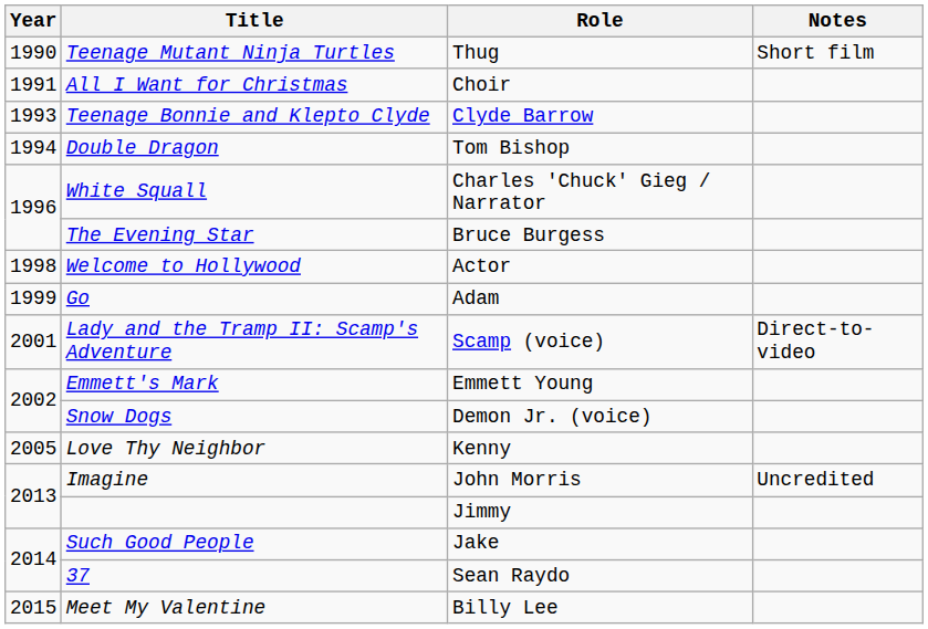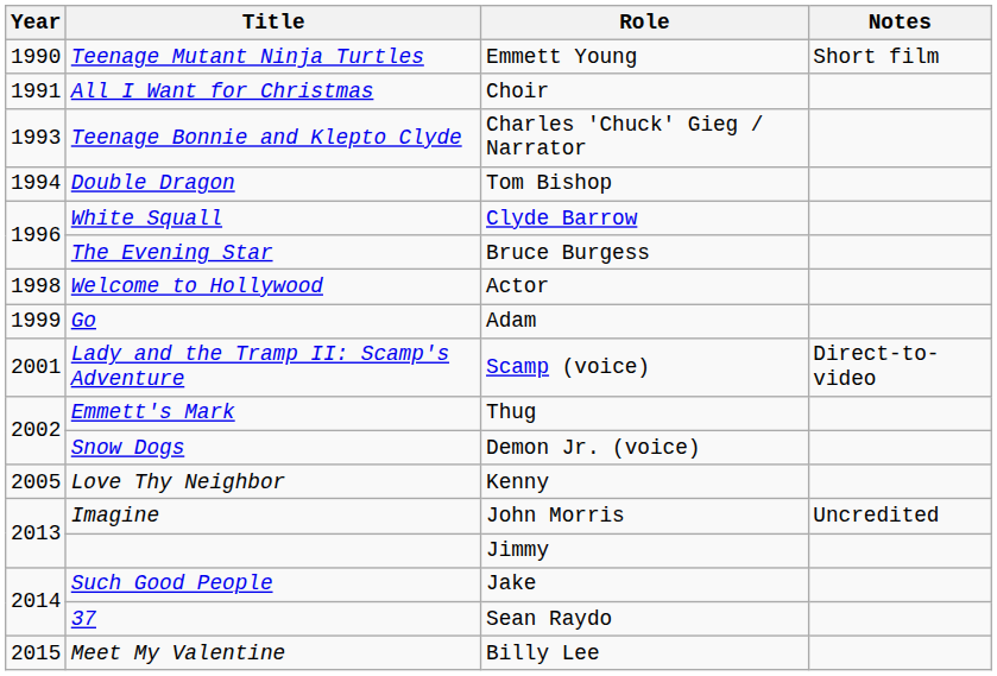 <table class="wikitable sortable">
 <tr>
 <th>Year</th>
 <th>Title</th>
 <th>Role</th>
 <th class="unsortable">Notes</th>
 </tr>
 <tr>
 <td>1990</td>
 <td><em><a href='#'>Teenage Mutant Ninja Turtles</a></em></td>
-<td>Thug</td>
+<td>Emmett Young</td>
 <td>Short film</td>
 </tr>
 <tr>
 <td>1991</td>
 <td><em><a href='#'>All I Want for Christmas</a></em></td>
 <td>Choir</td>
 <td></td>
 </tr>
 <tr>
 <td>1993</td>
 <td><em><a href='#'>Teenage Bonnie and Klepto Clyde</a></em></td>
-<td><a href='#'>Clyde Barrow</a></td>
+<td>Charles 'Chuck' Gieg / Narrator</td>
 <td></td>
 </tr>
 <tr>
 <td>1994</td>
 <td><em><a href='#'>Double Dragon</a></em></td>
 <td>Tom Bishop</td>
 <td></td>
 </tr>
 <tr>
 <td rowspan="2">1996</td>
 <td><em><a href='#'>White Squall</a></em></td>
-<td>Charles 'Chuck' Gieg / Narrator</td>
+<td><a href='#'>Clyde Barrow</a></td>
 <td></td>
 </tr>
 <tr>
 <td><em><a href='#'>The Evening Star</a></em></td>
 <td>Bruce Burgess</td>
 <td></td>
 </tr>
 <tr>
 <td>1998</td>
 <td><em><a href='#'>Welcome to Hollywood</a></em></td>
 <td>Actor</td>
 <td></td>
 </tr>
 <tr>
 <td>1999</td>
 <td><em><a href='#'>Go</a></em></td>
 <td>Adam</td>
 <td></td>
 </tr>
 <tr>
 <td>2001</td>
 <td><em><a href='#'>Lady and the Tramp II: Scamp's Adventure</a></em></td>
 <td><a href='#'>Scamp</a> (voice)</td>
 <td>Direct-to-video</td>
 </tr>
 <tr>
 <td rowspan="2">2002</td>
 <td><em><a href='#'>Emmett's Mark</a></em></td>
-<td>Emmett Young</td>
+<td>Thug</td>
 <td></td>
 </tr>
 <tr>
 <td><em><a href='#'>Snow Dogs</a></em></td>
 <td>Demon Jr. (voice)</td>
 <td></td>
 </tr>
 <tr>
 <td>2005</td>
 <td><em>Love Thy Neighbor</em></td>
 <td>Kenny</td>
 <td></td>
 </tr>
 <tr>
 <td rowspan="2">2013</td>
 <td><em>Imagine</em></td>
 <td>John Morris</td>
 <td>Uncredited</td>
 </tr>
 <tr>
 <td><em></em></td>
 <td>Jimmy</td>
 <td></td>
 </tr>
 <tr>
 <td rowspan="2">2014</td>
 <td><em><a href='#'>Such Good People</a></em></td>
 <td>Jake</td>
 <td></td>
 </tr>
 <tr>
 <td><em><a href='#'>37</a></em></td>
 <td>Sean Raydo</td>
 <td></td>
 </tr>
 <tr>
 <td>2015</td>
 <td><em>Meet My Valentine</em></td>
 <td>Billy Lee</td>
 <td></td>
 </tr>
 </table>
